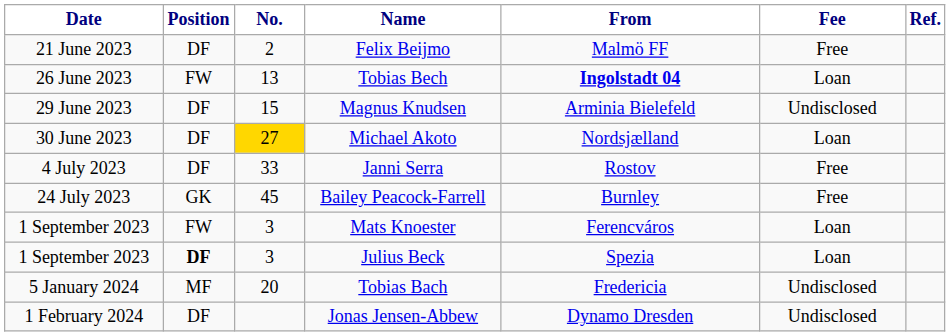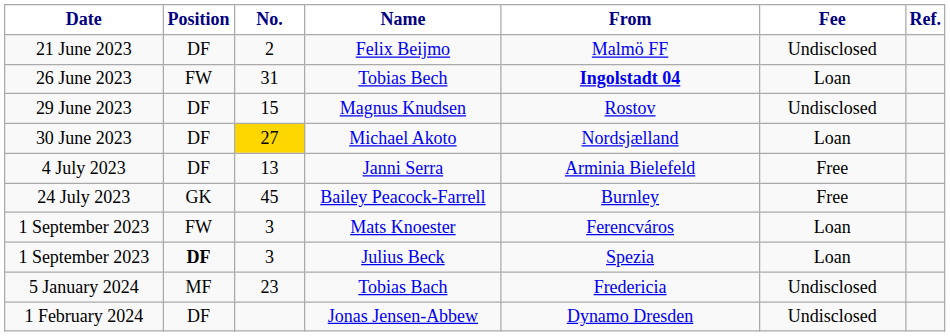 <table class="wikitable" style="text-align:center; font-size:90%; ">
 <tr>
 <th style="background:white; color:navy; bordercolor=firebrick; width:120px;">Date</th>
 <th style="background:white; color:navy; bordercolor=firebrick; width:50px;">Position</th>
 <th style="background:white; color:navy; bordercolor=firebrick; width:50px;">No.</th>
 <th style="background:white; color:navy; bordercolor=firebrick; width:150px;">Name</th>
 <th style="background:white; color:navy; bordercolor=firebrick; width:200px;">From</th>
 <th style="background:white; color:navy; bordercolor=firebrick; width:110px;">Fee</th>
 <th style="background:white; color:navy; bordercolor=firebrick; width:25px;">Ref.</th>
 </tr>
 <tr>
 <td>21 June 2023</td>
 <td>DF</td>
 <td>2</td>
 <td> <a href='#'>Felix Beijmo</a></td>
 <td> <a href='#'>Malmö FF</a></td>
-<td>Free</td>
+<td>Undisclosed</td>
 <td></td>
 </tr>
 <tr>
 <td>26 June 2023</td>
 <td>FW</td>
-<td>13</td>
+<td>31</td>
 <td> <a href='#'>Tobias Bech</a></td>
 <td><strong> <a href='#'>Ingolstadt 04</a></strong></td>
 <td>Loan</td>
 <td></td>
 </tr>
 <tr>
 <td>29 June 2023</td>
 <td>DF</td>
 <td>15</td>
 <td> <a href='#'>Magnus Knudsen</a></td>
-<td> <a href='#'>Arminia Bielefeld</a></td>
+<td> <a href='#'>Rostov</a></td>
 <td>Undisclosed</td>
 <td></td>
 </tr>
 <tr>
 <td>30 June 2023</td>
 <td>DF</td>
 <td style="background: gold;">27</td>
 <td> <a href='#'>Michael Akoto</a></td>
 <td> <a href='#'>Nordsjælland</a></td>
 <td>Loan</td>
 <td></td>
 </tr>
 <tr>
 <td>4 July 2023</td>
 <td>DF</td>
-<td>33</td>
+<td>13</td>
 <td> <a href='#'>Janni Serra</a></td>
-<td> <a href='#'>Rostov</a></td>
+<td> <a href='#'>Arminia Bielefeld</a></td>
 <td>Free</td>
 <td></td>
 </tr>
 <tr>
 <td>24 July 2023</td>
 <td>GK</td>
 <td>45</td>
 <td> <a href='#'>Bailey Peacock-Farrell</a></td>
 <td> <a href='#'>Burnley</a></td>
 <td>Free</td>
 <td></td>
 </tr>
 <tr>
 <td>1 September 2023</td>
 <td>FW</td>
 <td>3</td>
 <td> <a href='#'>Mats Knoester</a></td>
 <td> <a href='#'>Ferencváros</a></td>
 <td>Loan</td>
 <td></td>
 </tr>
 <tr>
 <td>1 September 2023</td>
 <td><strong>DF</strong></td>
 <td>3</td>
 <td> <a href='#'>Julius Beck</a></td>
 <td> <a href='#'>Spezia</a></td>
 <td>Loan</td>
 <td></td>
 </tr>
 <tr>
 <td>5 January 2024</td>
 <td>MF</td>
-<td>20</td>
+<td>23</td>
 <td> <a href='#'>Tobias Bach</a></td>
 <td> <a href='#'>Fredericia</a></td>
 <td>Undisclosed</td>
 <td></td>
 </tr>
 <tr>
 <td>1 February 2024</td>
 <td>DF</td>
 <td></td>
 <td> <a href='#'>Jonas Jensen-Abbew</a></td>
 <td> <a href='#'>Dynamo Dresden</a></td>
 <td>Undisclosed</td>
 <td></td>
 </tr>
 </table>
